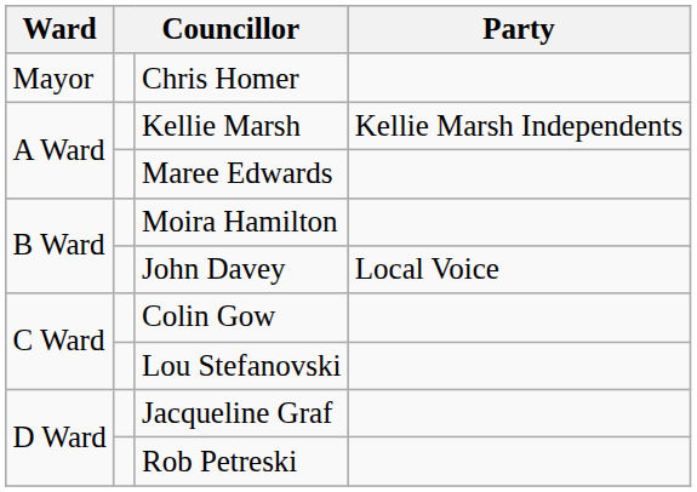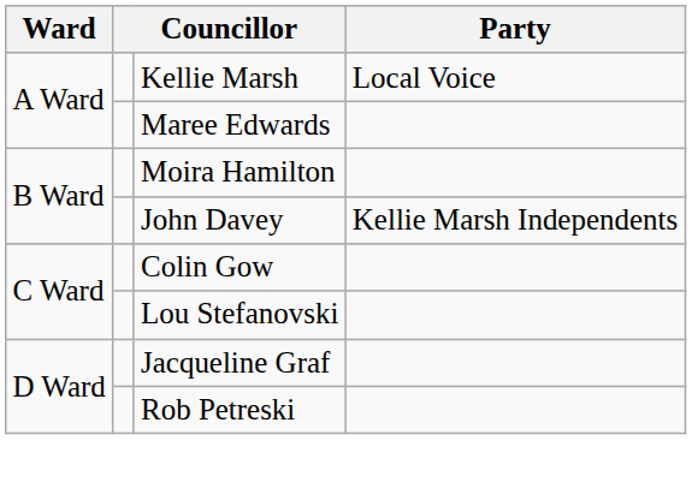 <table class="wikitable">
 <tr>
 <th>Ward</th>
 <th colspan="2">Councillor</th>
 <th>Party</th>
 </tr>
 <tr>
-<td>Mayor</td>
-<td> </td>
-<td>Chris Homer</td>
-<td></td>
-</tr>
-<tr>
 <td rowspan="2">A Ward</td>
 <td> </td>
 <td>Kellie Marsh</td>
-<td>Kellie Marsh Independents</td>
+<td>Local Voice</td>
 </tr>
 <tr>
 <td> </td>
 <td>Maree Edwards</td>
 <td></td>
 </tr>
 <tr>
 <td rowspan="2">B Ward</td>
 <td> </td>
 <td>Moira Hamilton</td>
 <td></td>
 </tr>
 <tr>
 <td> </td>
 <td>John Davey</td>
-<td>Local Voice</td>
+<td>Kellie Marsh Independents</td>
 </tr>
 <tr>
 <td rowspan="2">C Ward</td>
 <td> </td>
 <td>Colin Gow</td>
 <td></td>
 </tr>
 <tr>
 <td> </td>
 <td>Lou Stefanovski</td>
 <td></td>
 </tr>
 <tr>
 <td rowspan="2">D Ward</td>
 <td> </td>
 <td>Jacqueline Graf</td>
 <td></td>
 </tr>
 <tr>
 <td> </td>
 <td>Rob Petreski</td>
 <td></td>
 </tr>
 </table>
